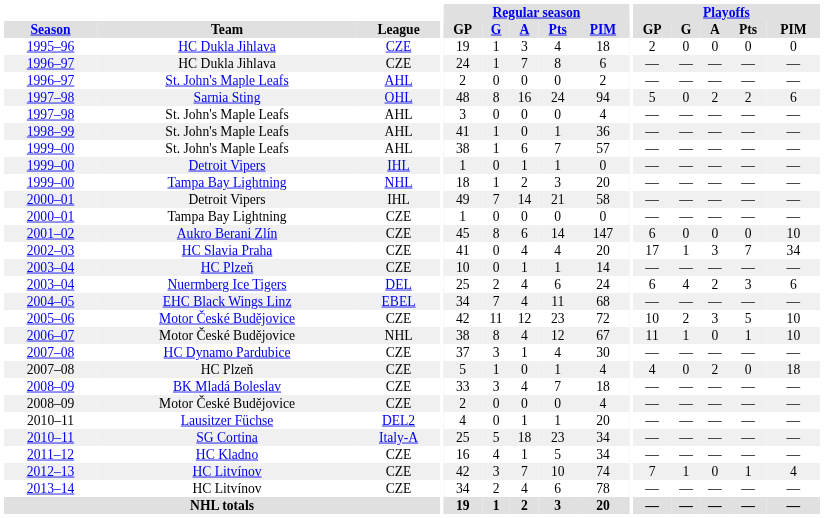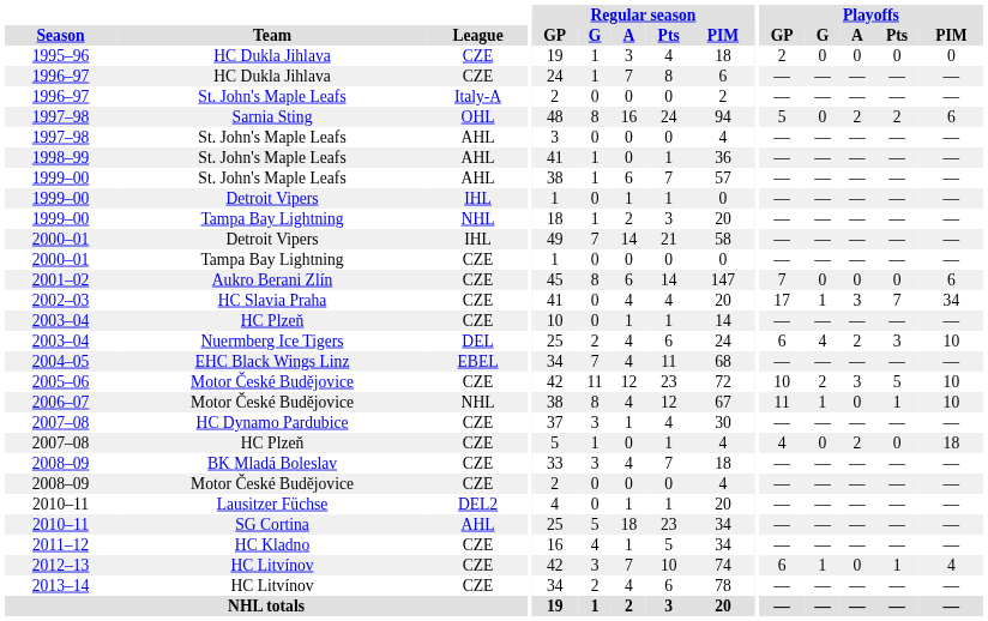 <table border="0" cellpadding="1" cellspacing="0" style="text-align:center; width:60em">
 <tr bgcolor="#e0e0e0">
 <th colspan="3" bgcolor="#ffffff"></th>
 <th rowspan="99" bgcolor="#ffffff"></th>
 <th colspan="5"><a href='#'>Regular season</a></th>
 <th rowspan="99" bgcolor="#ffffff"></th>
 <th colspan="5"><a href='#'>Playoffs</a></th>
 </tr>
 <tr bgcolor="#e0e0e0">
 <th><a href='#'>Season</a></th>
 <th>Team</th>
 <th>League</th>
 <th>GP</th>
 <th><a href='#'>G</a></th>
 <th><a href='#'>A</a></th>
 <th><a href='#'>Pts</a></th>
 <th><a href='#'>PIM</a></th>
 <th>GP</th>
 <th>G</th>
 <th>A</th>
 <th>Pts</th>
 <th>PIM</th>
 </tr>
 <tr>
 <td><a href='#'>1995–96</a></td>
 <td><a href='#'>HC Dukla Jihlava</a></td>
 <td><a href='#'>CZE</a></td>
 <td>19</td>
 <td>1</td>
 <td>3</td>
 <td>4</td>
 <td>18</td>
 <td>2</td>
 <td>0</td>
 <td>0</td>
 <td>0</td>
 <td>0</td>
 </tr>
 <tr bgcolor="#f0f0f0">
 <td><a href='#'>1996–97</a></td>
 <td>HC Dukla Jihlava</td>
 <td>CZE</td>
 <td>24</td>
 <td>1</td>
 <td>7</td>
 <td>8</td>
 <td>6</td>
 <td>—</td>
 <td>—</td>
 <td>—</td>
 <td>—</td>
 <td>—</td>
 </tr>
 <tr>
 <td><a href='#'>1996–97</a></td>
 <td><a href='#'>St. John's Maple Leafs</a></td>
-<td><a href='#'>AHL</a></td>
+<td><a href='#'>Italy-A</a></td>
 <td>2</td>
 <td>0</td>
 <td>0</td>
 <td>0</td>
 <td>2</td>
 <td>—</td>
 <td>—</td>
 <td>—</td>
 <td>—</td>
 <td>—</td>
 </tr>
 <tr bgcolor="#f0f0f0">
 <td><a href='#'>1997–98</a></td>
 <td><a href='#'>Sarnia Sting</a></td>
 <td><a href='#'>OHL</a></td>
 <td>48</td>
 <td>8</td>
 <td>16</td>
 <td>24</td>
 <td>94</td>
 <td>5</td>
 <td>0</td>
 <td>2</td>
 <td>2</td>
 <td>6</td>
 </tr>
 <tr>
 <td><a href='#'>1997–98</a></td>
 <td>St. John's Maple Leafs</td>
 <td>AHL</td>
 <td>3</td>
 <td>0</td>
 <td>0</td>
 <td>0</td>
 <td>4</td>
 <td>—</td>
 <td>—</td>
 <td>—</td>
 <td>—</td>
 <td>—</td>
 </tr>
 <tr bgcolor="#f0f0f0">
 <td><a href='#'>1998–99</a></td>
 <td>St. John's Maple Leafs</td>
 <td>AHL</td>
 <td>41</td>
 <td>1</td>
 <td>0</td>
 <td>1</td>
 <td>36</td>
 <td>—</td>
 <td>—</td>
 <td>—</td>
 <td>—</td>
 <td>—</td>
 </tr>
 <tr>
 <td><a href='#'>1999–00</a></td>
 <td>St. John's Maple Leafs</td>
 <td>AHL</td>
 <td>38</td>
 <td>1</td>
 <td>6</td>
 <td>7</td>
 <td>57</td>
 <td>—</td>
 <td>—</td>
 <td>—</td>
 <td>—</td>
 <td>—</td>
 </tr>
 <tr bgcolor="#f0f0f0">
 <td><a href='#'>1999–00</a></td>
 <td><a href='#'>Detroit Vipers</a></td>
 <td><a href='#'>IHL</a></td>
 <td>1</td>
 <td>0</td>
 <td>1</td>
 <td>1</td>
 <td>0</td>
 <td>—</td>
 <td>—</td>
 <td>—</td>
 <td>—</td>
 <td>—</td>
 </tr>
 <tr>
 <td><a href='#'>1999–00</a></td>
 <td><a href='#'>Tampa Bay Lightning</a></td>
 <td><a href='#'>NHL</a></td>
 <td>18</td>
 <td>1</td>
 <td>2</td>
 <td>3</td>
 <td>20</td>
 <td>—</td>
 <td>—</td>
 <td>—</td>
 <td>—</td>
 <td>—</td>
 </tr>
 <tr bgcolor="#f0f0f0">
 <td><a href='#'>2000–01</a></td>
 <td>Detroit Vipers</td>
 <td>IHL</td>
 <td>49</td>
 <td>7</td>
 <td>14</td>
 <td>21</td>
 <td>58</td>
 <td>—</td>
 <td>—</td>
 <td>—</td>
 <td>—</td>
 <td>—</td>
 </tr>
 <tr>
 <td><a href='#'>2000–01</a></td>
 <td>Tampa Bay Lightning</td>
 <td>CZE</td>
 <td>1</td>
 <td>0</td>
 <td>0</td>
 <td>0</td>
 <td>0</td>
 <td>—</td>
 <td>—</td>
 <td>—</td>
 <td>—</td>
 <td>—</td>
 </tr>
 <tr bgcolor="#f0f0f0">
 <td><a href='#'>2001–02</a></td>
 <td><a href='#'>Aukro Berani Zlín</a></td>
 <td>CZE</td>
 <td>45</td>
 <td>8</td>
 <td>6</td>
 <td>14</td>
 <td>147</td>
-<td>6</td>
+<td>7</td>
 <td>0</td>
 <td>0</td>
 <td>0</td>
-<td>10</td>
+<td>6</td>
 </tr>
 <tr>
 <td><a href='#'>2002–03</a></td>
 <td><a href='#'>HC Slavia Praha</a></td>
 <td>CZE</td>
 <td>41</td>
 <td>0</td>
 <td>4</td>
 <td>4</td>
 <td>20</td>
 <td>17</td>
 <td>1</td>
 <td>3</td>
 <td>7</td>
 <td>34</td>
 </tr>
 <tr bgcolor="#f0f0f0">
 <td><a href='#'>2003–04</a></td>
 <td><a href='#'>HC Plzeň</a></td>
 <td>CZE</td>
 <td>10</td>
 <td>0</td>
 <td>1</td>
 <td>1</td>
 <td>14</td>
 <td>—</td>
 <td>—</td>
 <td>—</td>
 <td>—</td>
 <td>—</td>
 </tr>
 <tr>
 <td><a href='#'>2003–04</a></td>
 <td><a href='#'>Nuermberg Ice Tigers</a></td>
 <td><a href='#'>DEL</a></td>
 <td>25</td>
 <td>2</td>
 <td>4</td>
 <td>6</td>
 <td>24</td>
 <td>6</td>
 <td>4</td>
 <td>2</td>
 <td>3</td>
-<td>6</td>
+<td>10</td>
 </tr>
 <tr bgcolor="#f0f0f0">
 <td><a href='#'>2004–05</a></td>
 <td><a href='#'>EHC Black Wings Linz</a></td>
 <td><a href='#'>EBEL</a></td>
 <td>34</td>
 <td>7</td>
 <td>4</td>
 <td>11</td>
 <td>68</td>
 <td>—</td>
 <td>—</td>
 <td>—</td>
 <td>—</td>
 <td>—</td>
 </tr>
 <tr>
 <td><a href='#'>2005–06</a></td>
 <td><a href='#'>Motor České Budějovice</a></td>
 <td>CZE</td>
 <td>42</td>
 <td>11</td>
 <td>12</td>
 <td>23</td>
 <td>72</td>
 <td>10</td>
 <td>2</td>
 <td>3</td>
 <td>5</td>
 <td>10</td>
 </tr>
 <tr bgcolor="#f0f0f0">
 <td><a href='#'>2006–07</a></td>
 <td>Motor České Budějovice</td>
 <td>NHL</td>
 <td>38</td>
 <td>8</td>
 <td>4</td>
 <td>12</td>
 <td>67</td>
 <td>11</td>
 <td>1</td>
 <td>0</td>
 <td>1</td>
 <td>10</td>
 </tr>
 <tr>
 <td><a href='#'>2007–08</a></td>
 <td><a href='#'>HC Dynamo Pardubice</a></td>
 <td>CZE</td>
 <td>37</td>
 <td>3</td>
 <td>1</td>
 <td>4</td>
 <td>30</td>
 <td>—</td>
 <td>—</td>
 <td>—</td>
 <td>—</td>
 <td>—</td>
 </tr>
 <tr bgcolor="#f0f0f0">
 <td>2007–08</td>
 <td>HC Plzeň</td>
 <td>CZE</td>
 <td>5</td>
 <td>1</td>
 <td>0</td>
 <td>1</td>
 <td>4</td>
 <td>4</td>
 <td>0</td>
 <td>2</td>
 <td>0</td>
 <td>18</td>
 </tr>
 <tr>
 <td><a href='#'>2008–09</a></td>
 <td><a href='#'>BK Mladá Boleslav</a></td>
 <td>CZE</td>
 <td>33</td>
 <td>3</td>
 <td>4</td>
 <td>7</td>
 <td>18</td>
 <td>—</td>
 <td>—</td>
 <td>—</td>
 <td>—</td>
 <td>—</td>
 </tr>
 <tr bgcolor="#f0f0f0">
 <td>2008–09</td>
 <td>Motor České Budějovice</td>
 <td>CZE</td>
 <td>2</td>
 <td>0</td>
 <td>0</td>
 <td>0</td>
 <td>4</td>
 <td>—</td>
 <td>—</td>
 <td>—</td>
 <td>—</td>
 <td>—</td>
 </tr>
 <tr>
 <td>2010–11</td>
 <td><a href='#'>Lausitzer Füchse</a></td>
 <td><a href='#'>DEL2</a></td>
 <td>4</td>
 <td>0</td>
 <td>1</td>
 <td>1</td>
 <td>20</td>
 <td>—</td>
 <td>—</td>
 <td>—</td>
 <td>—</td>
 <td>—</td>
 </tr>
 <tr bgcolor="#f0f0f0">
 <td><a href='#'>2010–11</a></td>
 <td><a href='#'>SG Cortina</a></td>
-<td><a href='#'>Italy-A</a></td>
+<td><a href='#'>AHL</a></td>
 <td>25</td>
 <td>5</td>
 <td>18</td>
 <td>23</td>
 <td>34</td>
 <td>—</td>
 <td>—</td>
 <td>—</td>
 <td>—</td>
 <td>—</td>
 </tr>
 <tr>
 <td><a href='#'>2011–12</a></td>
 <td><a href='#'>HC Kladno</a></td>
 <td>CZE</td>
 <td>16</td>
 <td>4</td>
 <td>1</td>
 <td>5</td>
 <td>34</td>
 <td>—</td>
 <td>—</td>
 <td>—</td>
 <td>—</td>
 <td>—</td>
 </tr>
 <tr bgcolor="#f0f0f0">
 <td><a href='#'>2012–13</a></td>
 <td><a href='#'>HC Litvínov</a></td>
 <td>CZE</td>
 <td>42</td>
 <td>3</td>
 <td>7</td>
 <td>10</td>
 <td>74</td>
-<td>7</td>
+<td>6</td>
 <td>1</td>
 <td>0</td>
 <td>1</td>
 <td>4</td>
 </tr>
 <tr>
 <td><a href='#'>2013–14</a></td>
 <td>HC Litvínov</td>
 <td>CZE</td>
 <td>34</td>
 <td>2</td>
 <td>4</td>
 <td>6</td>
 <td>78</td>
 <td>—</td>
 <td>—</td>
 <td>—</td>
 <td>—</td>
 <td>—</td>
 </tr>
 <tr bgcolor="#e0e0e0">
 <th colspan="3">NHL totals</th>
 <th>19</th>
 <th>1</th>
 <th>2</th>
 <th>3</th>
 <th>20</th>
 <th>—</th>
 <th>—</th>
 <th>—</th>
 <th>—</th>
 <th>—</th>
 </tr>
 </table>
